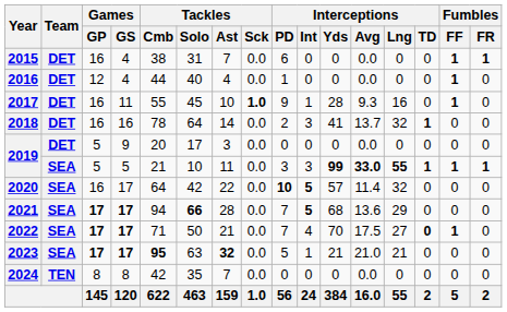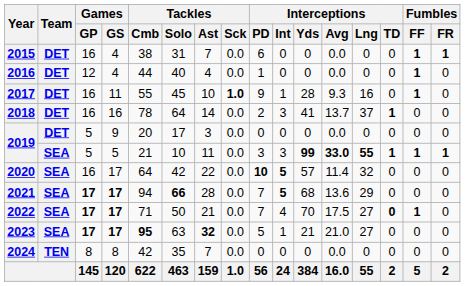 <table class="wikitable" style="text-align:center;">
 <tr>
 <th rowspan="2">Year</th>
 <th rowspan="2">Team</th>
 <th colspan="2">Games</th>
 <th colspan="4">Tackles</th>
 <th colspan="6">Interceptions</th>
 <th colspan="2">Fumbles</th>
 </tr>
 <tr>
 <th>GP</th>
 <th>GS</th>
 <th>Cmb</th>
 <th>Solo</th>
 <th>Ast</th>
 <th>Sck</th>
 <th>PD</th>
 <th>Int</th>
 <th>Yds</th>
 <th>Avg</th>
 <th>Lng</th>
 <th>TD</th>
 <th>FF</th>
 <th>FR</th>
 </tr>
 <tr>
 <th><a href='#'>2015</a></th>
 <th><a href='#'>DET</a></th>
 <td>16</td>
 <td>4</td>
 <td>38</td>
 <td>31</td>
 <td>7</td>
 <td>0.0</td>
 <td>6</td>
 <td>0</td>
 <td>0</td>
 <td>0.0</td>
 <td>0</td>
 <td>0</td>
 <td><strong>1</strong></td>
 <td><strong>1</strong></td>
 </tr>
 <tr>
 <th><a href='#'>2016</a></th>
 <th><a href='#'>DET</a></th>
 <td>12</td>
 <td>4</td>
 <td>44</td>
 <td>40</td>
 <td>4</td>
 <td>0.0</td>
 <td>1</td>
 <td>0</td>
 <td>0</td>
 <td>0.0</td>
 <td>0</td>
 <td>0</td>
 <td><strong>1</strong></td>
 <td>0</td>
 </tr>
 <tr>
 <th><a href='#'>2017</a></th>
 <th><a href='#'>DET</a></th>
 <td>16</td>
 <td>11</td>
 <td>55</td>
 <td>45</td>
 <td>10</td>
 <td><strong>1.0</strong></td>
 <td>9</td>
 <td>1</td>
 <td>28</td>
 <td>9.3</td>
 <td>16</td>
 <td>0</td>
 <td><strong>1</strong></td>
 <td>0</td>
 </tr>
 <tr>
 <th><a href='#'>2018</a></th>
 <th><a href='#'>DET</a></th>
 <td>16</td>
 <td>16</td>
 <td>78</td>
 <td>64</td>
 <td>14</td>
 <td>0.0</td>
 <td>2</td>
 <td>3</td>
 <td>41</td>
 <td>13.7</td>
-<td>32</td>
+<td>37</td>
 <td><strong>1</strong></td>
 <td>0</td>
 <td>0</td>
 </tr>
 <tr>
 <th rowspan="2"><a href='#'>2019</a></th>
 <th><a href='#'>DET</a></th>
 <td>5</td>
 <td>9</td>
 <td>20</td>
 <td>17</td>
 <td>3</td>
 <td>0.0</td>
 <td>0</td>
 <td>0</td>
 <td>0</td>
 <td>0.0</td>
 <td>0</td>
 <td>0</td>
 <td>0</td>
 <td>0</td>
 </tr>
 <tr>
 <th><a href='#'>SEA</a></th>
 <td>5</td>
 <td>5</td>
 <td>21</td>
 <td>10</td>
 <td>11</td>
 <td>0.0</td>
 <td>3</td>
 <td>3</td>
 <td><strong>99</strong></td>
 <td><strong>33.0</strong></td>
 <td><strong>55</strong></td>
 <td><strong>1</strong></td>
 <td><strong>1</strong></td>
 <td><strong>1</strong></td>
 </tr>
 <tr>
 <th><a href='#'>2020</a></th>
 <th><a href='#'>SEA</a></th>
 <td>16</td>
 <td>17</td>
 <td>64</td>
 <td>42</td>
 <td>22</td>
 <td>0.0</td>
 <td><strong>10</strong></td>
 <td><strong>5</strong></td>
 <td>57</td>
 <td>11.4</td>
 <td>32</td>
 <td>0</td>
 <td>0</td>
 <td>0</td>
 </tr>
 <tr>
 <th><a href='#'>2021</a></th>
 <th><a href='#'>SEA</a></th>
 <td><strong>17</strong></td>
 <td><strong>17</strong></td>
 <td>94</td>
 <td><strong>66</strong></td>
 <td>28</td>
 <td>0.0</td>
 <td>7</td>
 <td><strong>5</strong></td>
 <td>68</td>
 <td>13.6</td>
 <td>29</td>
 <td>0</td>
 <td>0</td>
 <td>0</td>
 </tr>
 <tr>
 <th><a href='#'>2022</a></th>
 <th><a href='#'>SEA</a></th>
 <td><strong>17</strong></td>
 <td><strong>17</strong></td>
 <td>71</td>
 <td>50</td>
 <td>21</td>
 <td>0.0</td>
 <td>7</td>
 <td>4</td>
 <td>70</td>
 <td>17.5</td>
 <td>27</td>
 <td><strong>0</strong></td>
 <td><strong>1</strong></td>
 <td>0</td>
 </tr>
 <tr>
 <th><a href='#'>2023</a></th>
 <th><a href='#'>SEA</a></th>
 <td><strong>17</strong></td>
 <td><strong>17</strong></td>
 <td><strong>95</strong></td>
 <td>63</td>
 <td><strong>32</strong></td>
 <td>0.0</td>
 <td>5</td>
 <td>1</td>
 <td>21</td>
 <td>21.0</td>
-<td>21</td>
+<td>27</td>
 <td>0</td>
 <td>0</td>
 <td>0</td>
 </tr>
 <tr>
 <th><a href='#'>2024</a></th>
 <th><a href='#'>TEN</a></th>
 <td>8</td>
 <td>8</td>
 <td>42</td>
 <td>35</td>
 <td>7</td>
 <td>0.0</td>
 <td>0</td>
 <td>0</td>
 <td>0</td>
 <td>0.0</td>
 <td>0</td>
 <td>0</td>
 <td>0</td>
 <td>0</td>
 </tr>
 <tr>
 <th colspan="2"></th>
 <th>145</th>
 <th>120</th>
 <th>622</th>
 <th>463</th>
 <th>159</th>
 <th>1.0</th>
 <th>56</th>
 <th>24</th>
 <th>384</th>
 <th>16.0</th>
 <th>55</th>
 <th>2</th>
 <th>5</th>
 <th>2</th>
 </tr>
 </table>
